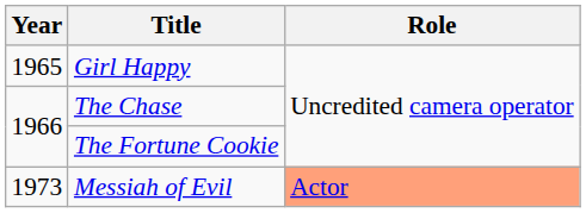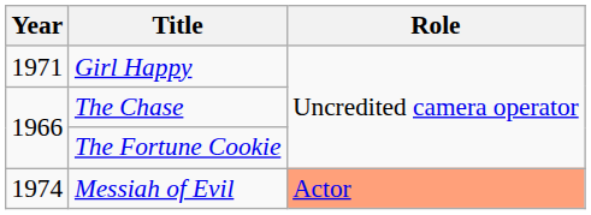 <table class="wikitable sortable">
 <tr>
 <th>Year</th>
 <th>Title</th>
 <th>Role</th>
 </tr>
 <tr>
-<td>1965</td>
+<td>1971</td>
 <td><em><a href='#'>Girl Happy</a></em></td>
 <td rowspan="3">Uncredited <a href='#'>camera operator</a></td>
 </tr>
 <tr>
 <td rowspan="2">1966</td>
 <td><em><a href='#'>The Chase</a></em></td>
 </tr>
 <tr>
 <td><em><a href='#'>The Fortune Cookie</a></em></td>
 </tr>
 <tr>
-<td>1973</td>
+<td>1974</td>
 <td><em><a href='#'>Messiah of Evil</a></em></td>
 <td style="background: lightsalmon;"><a href='#'>Actor</a></td>
 </tr>
 </table>
